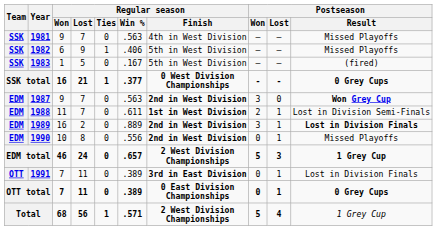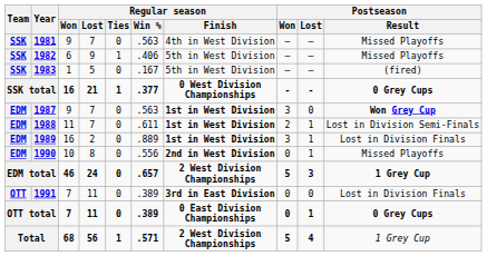 <table class="wikitable" style="font-size: 95%; text-align:center;">
 <tr>
 <th rowspan="2">Team</th>
 <th rowspan="2">Year</th>
 <th colspan="5">Regular season</th>
 <th colspan="4">Postseason</th>
 </tr>
 <tr>
 <th>Won</th>
 <th>Lost</th>
 <th>Ties</th>
 <th>Win %</th>
 <th>Finish</th>
 <th>Won</th>
 <th>Lost</th>
 <th>Result</th>
 </tr>
 <tr>
 <th><a href='#'>SSK</a></th>
 <th><a href='#'>1981</a></th>
 <td>9</td>
 <td>7</td>
 <td>0</td>
 <td>.563</td>
 <td>4th in West Division</td>
 <td>–</td>
 <td>–</td>
 <td>Missed Playoffs</td>
 </tr>
 <tr>
 <th><a href='#'>SSK</a></th>
 <th><a href='#'>1982</a></th>
 <td>6</td>
 <td>9</td>
 <td>1</td>
 <td>.406</td>
 <td>5th in West Division</td>
 <td>–</td>
 <td>–</td>
 <td>Missed Playoffs</td>
 </tr>
 <tr>
 <th><a href='#'>SSK</a></th>
 <th><a href='#'>1983</a></th>
 <td>1</td>
 <td>5</td>
 <td>0</td>
 <td>.167</td>
 <td>5th in West Division</td>
 <td>–</td>
 <td>–</td>
 <td>(fired)</td>
 </tr>
 <tr>
 <th colspan="2"><strong>SSK total</strong></th>
 <td><strong>16</strong></td>
 <td><strong>21</strong></td>
 <td><strong>1</strong></td>
 <td><strong>.377</strong></td>
 <td><strong>0 West Division<br>Championships</strong></td>
 <td><strong>-</strong></td>
 <td><strong>-</strong></td>
 <td><strong>0 Grey Cups</strong></td>
 </tr>
 <tr>
 <th><a href='#'>EDM</a></th>
 <th><a href='#'>1987</a></th>
 <td>9</td>
 <td>7</td>
 <td>0</td>
 <td>.563</td>
-<td><strong>2nd in West Division</strong></td>
+<td><strong>1st in West Division</strong></td>
 <td>3</td>
 <td>0</td>
 <td><strong>Won <a href='#'>Grey Cup</a></strong></td>
 </tr>
 <tr>
 <th><a href='#'>EDM</a></th>
 <th><a href='#'>1988</a></th>
 <td>11</td>
 <td>7</td>
 <td>0</td>
 <td>.611</td>
 <td><strong>1st in West Division</strong></td>
 <td>2</td>
 <td>1</td>
 <td>Lost in Division Semi-Finals</td>
 </tr>
 <tr>
 <th><a href='#'>EDM</a></th>
 <th><a href='#'>1989</a></th>
 <td>16</td>
 <td>2</td>
 <td>0</td>
 <td>.889</td>
-<td><strong>2nd in West Division</strong></td>
+<td><strong>1st in West Division</strong></td>
 <td>3</td>
 <td>1</td>
-<td><strong>Lost in Division Finals</strong></td>
+<td>Lost in Division Finals</td>
 </tr>
 <tr>
 <th><a href='#'>EDM</a></th>
 <th><a href='#'>1990</a></th>
 <td>10</td>
 <td>8</td>
 <td>0</td>
 <td>.556</td>
 <td><strong>2nd in West Division</strong></td>
 <td>0</td>
 <td>1</td>
 <td>Missed Playoffs</td>
 </tr>
 <tr>
 <th colspan="2"><strong>EDM total</strong></th>
 <td><strong>46</strong></td>
 <td><strong>24</strong></td>
 <td><strong>0</strong></td>
 <td><strong>.657</strong></td>
 <td><strong>2 West Division<br>Championships</strong></td>
 <td><strong>5</strong></td>
 <td><strong>3</strong></td>
 <td><strong>1 Grey Cup</strong></td>
 </tr>
 <tr>
 <th><a href='#'>OTT</a></th>
 <th><a href='#'>1991</a></th>
 <td>7</td>
 <td>11</td>
 <td>0</td>
 <td>.389</td>
 <td><strong>3rd in East Division</strong></td>
 <td>0</td>
-<td>1</td>
+<td>0</td>
 <td>Lost in Division Finals</td>
 </tr>
 <tr>
 <th colspan="2"><strong>OTT total</strong></th>
 <td><strong>7</strong></td>
 <td><strong>11</strong></td>
 <td><strong>0</strong></td>
 <td><strong>.389</strong></td>
 <td><strong>0 East Division<br>Championships</strong></td>
 <td><strong>0</strong></td>
 <td><strong>1</strong></td>
 <td><strong>0 Grey Cups</strong></td>
 </tr>
 <tr>
 <th colspan="2"><strong>Total</strong></th>
 <td><strong>68</strong></td>
 <td><strong>56</strong></td>
 <td><strong>1</strong></td>
 <td><strong>.571</strong></td>
 <td><strong>2 West Division<br>Championships</strong></td>
 <td><strong>5</strong></td>
 <td><strong>4</strong></td>
 <td><em>1 Grey Cup<strong></td>
 </tr>
 </table>
